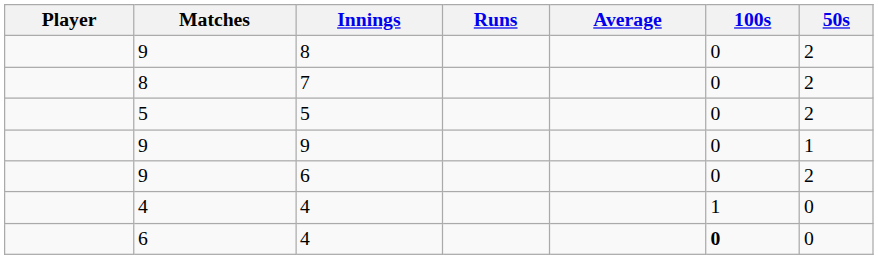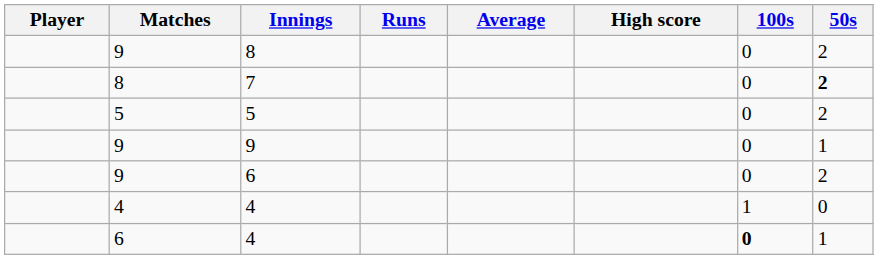 <table class="wikitable sortable" style="width:80%;">
 <tr>
 <th>Player</th>
 <th>Matches</th>
 <th><a href='#'>Innings</a></th>
 <th><a href='#'>Runs</a></th>
 <th><a href='#'>Average</a></th>
+<th>High score</th>
 <th><a href='#'>100s</a></th>
 <th><a href='#'>50s</a></th>
 </tr>
 <tr>
 <td></td>
 <td>9</td>
 <td>8</td>
+<td></td>
 <td></td>
 <td></td>
 <td>0</td>
 <td>2</td>
 </tr>
 <tr>
 <td></td>
 <td>8</td>
 <td>7</td>
 <td></td>
 <td></td>
+<td></td>
 <td>0</td>
-<td>2</td>
+<td><strong>2</strong></td>
 </tr>
 <tr>
 <td></td>
 <td>5</td>
 <td>5</td>
+<td></td>
 <td></td>
 <td></td>
 <td>0</td>
 <td>2</td>
 </tr>
 <tr>
 <td></td>
 <td>9</td>
 <td>9</td>
 <td></td>
 <td></td>
+<td></td>
 <td>0</td>
 <td>1</td>
 </tr>
 <tr>
 <td></td>
 <td>9</td>
 <td>6</td>
+<td></td>
 <td></td>
 <td></td>
 <td>0</td>
 <td>2</td>
 </tr>
 <tr>
 <td></td>
 <td>4</td>
 <td>4</td>
 <td></td>
 <td></td>
+<td></td>
 <td>1</td>
 <td>0</td>
 </tr>
 <tr>
 <td></td>
 <td>6</td>
 <td>4</td>
 <td></td>
 <td></td>
+<td></td>
 <td><strong>0</strong></td>
-<td>0</td>
+<td>1</td>
 </tr>
 </table>
